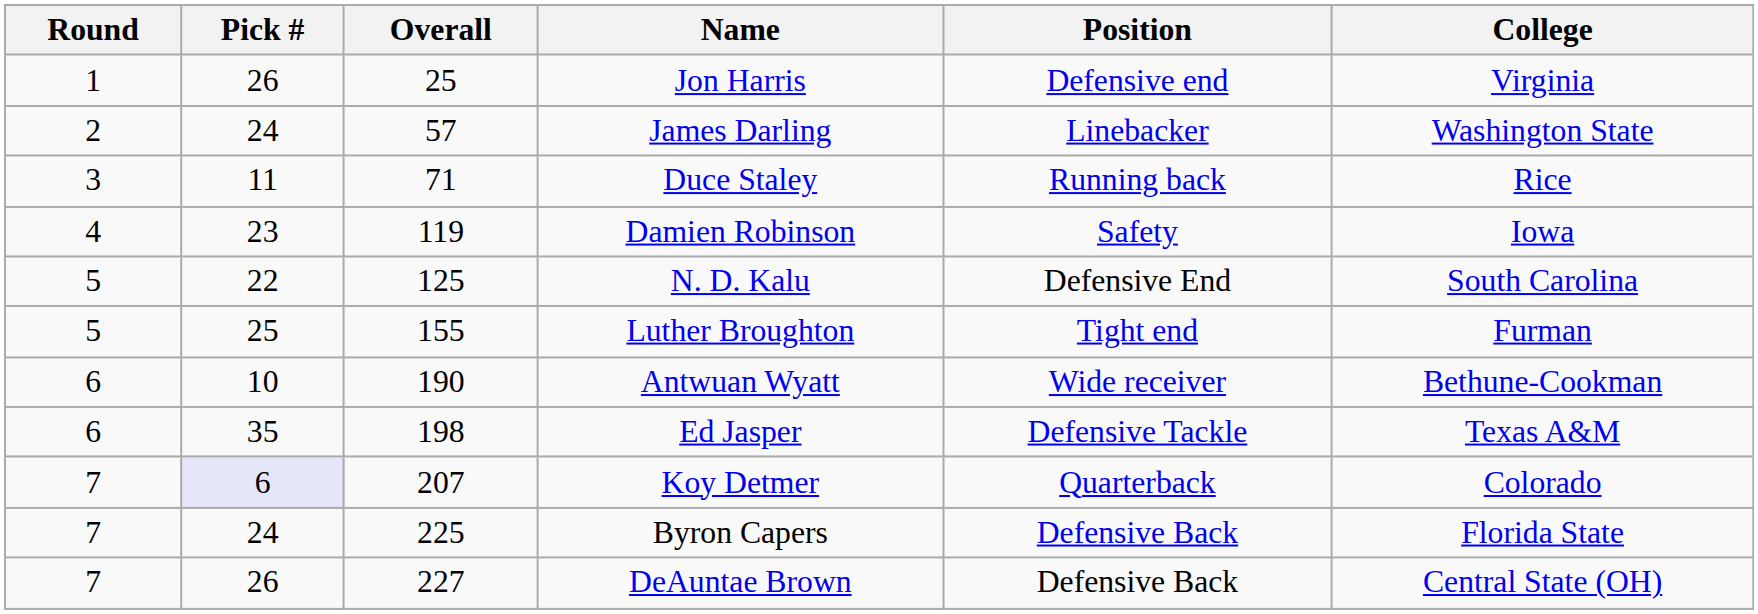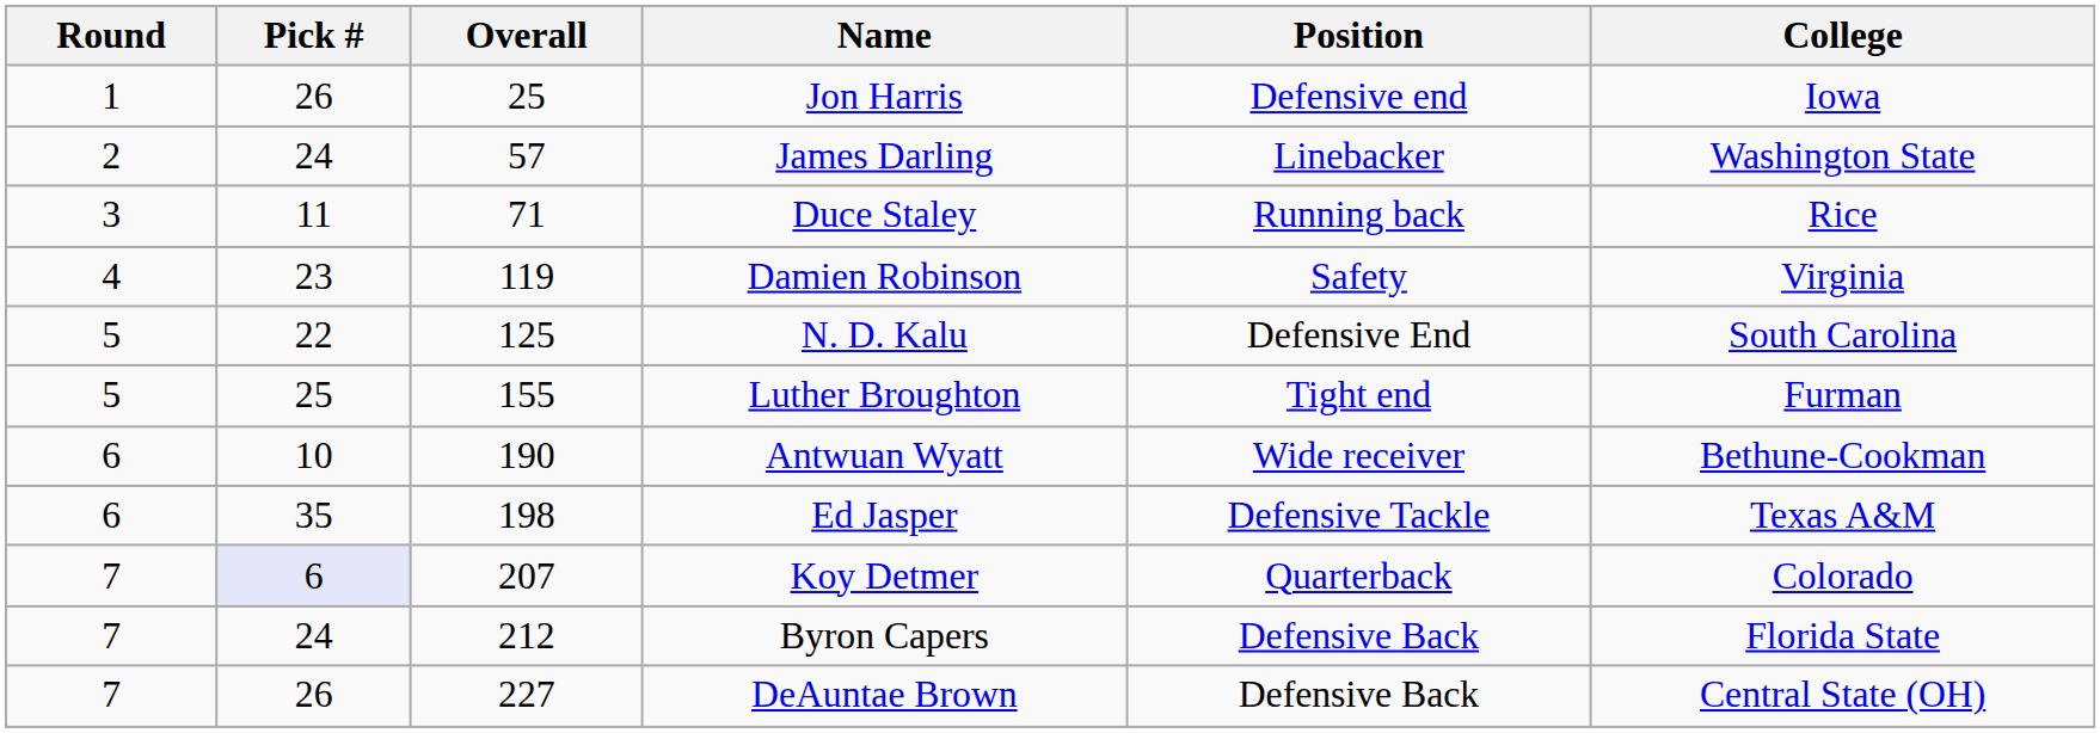 <table class="wikitable sortable sortable" style="width: 100%; text-align:center">
 <tr>
 <th>Round</th>
 <th>Pick #</th>
 <th>Overall</th>
 <th>Name</th>
 <th>Position</th>
 <th>College</th>
 </tr>
 <tr>
 <td>1</td>
 <td>26</td>
 <td>25</td>
 <td><a href='#'>Jon Harris</a></td>
 <td><a href='#'>Defensive end</a></td>
-<td><a href='#'>Virginia</a></td>
+<td><a href='#'>Iowa</a></td>
 </tr>
 <tr>
 <td>2</td>
 <td>24</td>
 <td>57</td>
 <td><a href='#'>James Darling</a></td>
 <td><a href='#'>Linebacker</a></td>
 <td><a href='#'>Washington State</a></td>
 </tr>
 <tr>
 <td>3</td>
 <td>11</td>
 <td>71</td>
 <td><a href='#'>Duce Staley</a></td>
 <td><a href='#'>Running back</a></td>
 <td><a href='#'>Rice</a></td>
 </tr>
 <tr>
 <td>4</td>
 <td>23</td>
 <td>119</td>
 <td><a href='#'>Damien Robinson</a></td>
 <td><a href='#'>Safety</a></td>
-<td><a href='#'>Iowa</a></td>
+<td><a href='#'>Virginia</a></td>
 </tr>
 <tr>
 <td>5</td>
 <td>22</td>
 <td>125</td>
 <td><a href='#'>N. D. Kalu</a></td>
 <td>Defensive End</td>
 <td><a href='#'>South Carolina</a></td>
 </tr>
 <tr>
 <td>5</td>
 <td>25</td>
 <td>155</td>
 <td><a href='#'>Luther Broughton</a></td>
 <td><a href='#'>Tight end</a></td>
 <td><a href='#'>Furman</a></td>
 </tr>
 <tr>
 <td>6</td>
 <td>10</td>
 <td>190</td>
 <td><a href='#'>Antwuan Wyatt</a></td>
 <td><a href='#'>Wide receiver</a></td>
 <td><a href='#'>Bethune-Cookman</a></td>
 </tr>
 <tr>
 <td>6</td>
 <td>35</td>
 <td>198</td>
 <td><a href='#'>Ed Jasper</a></td>
 <td><a href='#'>Defensive Tackle</a></td>
 <td><a href='#'>Texas A&M</a></td>
 </tr>
 <tr>
 <td>7</td>
 <td style="background: lavender;">6</td>
 <td>207</td>
 <td><a href='#'>Koy Detmer</a></td>
 <td><a href='#'>Quarterback</a></td>
 <td><a href='#'>Colorado</a></td>
 </tr>
 <tr>
 <td>7</td>
 <td>24</td>
-<td>225</td>
+<td>212</td>
 <td>Byron Capers</td>
 <td><a href='#'>Defensive Back</a></td>
 <td><a href='#'>Florida State</a></td>
 </tr>
 <tr>
 <td>7</td>
 <td>26</td>
 <td>227</td>
 <td><a href='#'>DeAuntae Brown</a></td>
 <td>Defensive Back</td>
 <td><a href='#'>Central State (OH)</a></td>
 </tr>
 </table>
